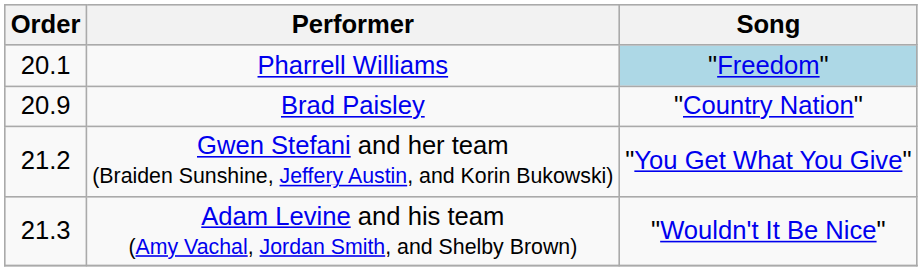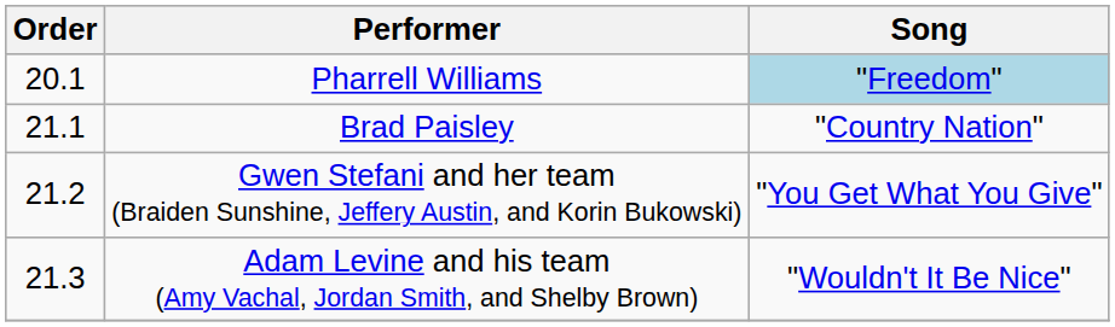 <table class="wikitable" style="text-align:center;">
 <tr>
 <th>Order</th>
 <th>Performer</th>
 <th>Song</th>
 </tr>
 <tr>
 <td>20.1</td>
 <td><a href='#'>Pharrell Williams</a></td>
 <td style="background: lightblue;">"<a href='#'>Freedom</a>"</td>
 </tr>
 <tr>
-<td>20.9</td>
+<td>21.1</td>
 <td><a href='#'>Brad Paisley</a></td>
 <td>"<a href='#'>Country Nation</a>"</td>
 </tr>
 <tr>
 <td>21.2</td>
 <td><a href='#'>Gwen Stefani</a> and her team <br><small>(Braiden Sunshine, <a href='#'>Jeffery Austin</a>, and Korin Bukowski)</small></td>
 <td>"<a href='#'>You Get What You Give</a>"</td>
 </tr>
 <tr>
 <td>21.3</td>
 <td><a href='#'>Adam Levine</a> and his team <br><small>(<a href='#'>Amy Vachal</a>, <a href='#'>Jordan Smith</a>, and Shelby Brown)</small></td>
 <td>"<a href='#'>Wouldn't It Be Nice</a>"</td>
 </tr>
 <tr>
 </tr>
 </table>
